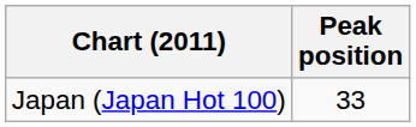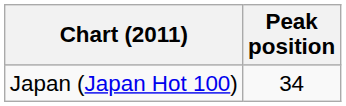 <table class="wikitable sortable">
 <tr>
 <th>Chart (2011)</th>
 <th align="center">Peak<br>position</th>
 </tr>
 <tr>
 <td>Japan (<a href='#'>Japan Hot 100</a>)</td>
-<td align="center">33</td>
+<td align="center">34</td>
 </tr>
 </table>
